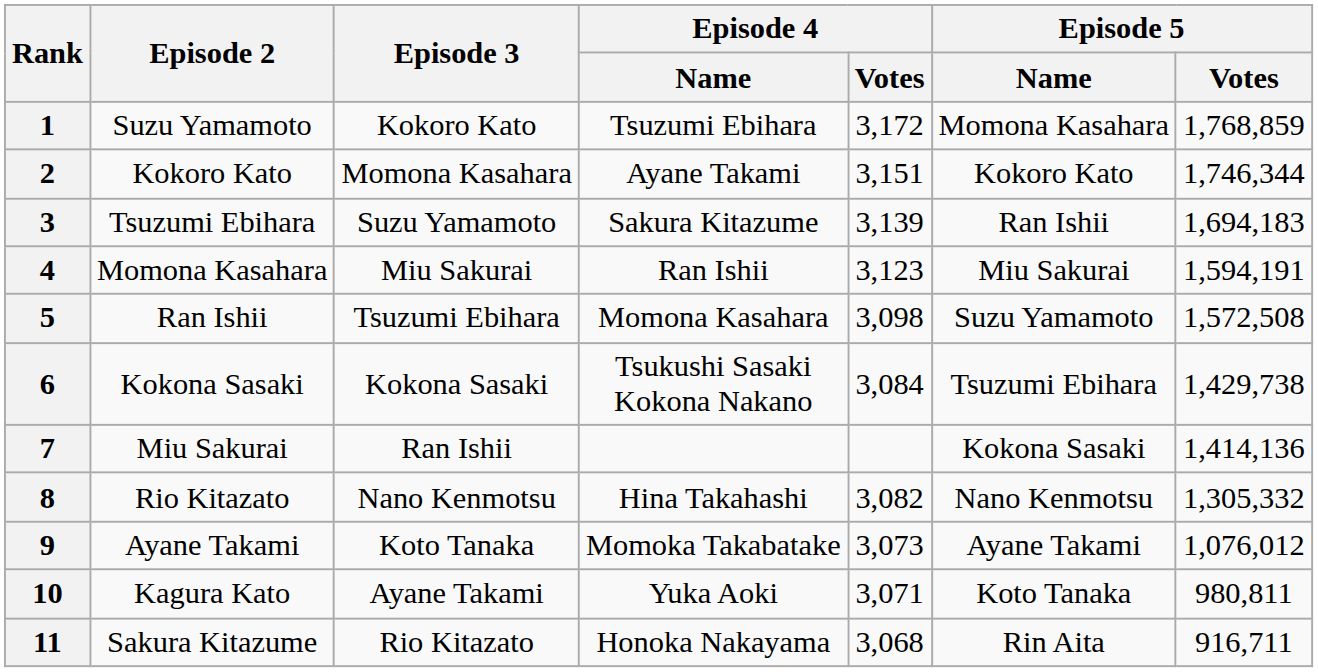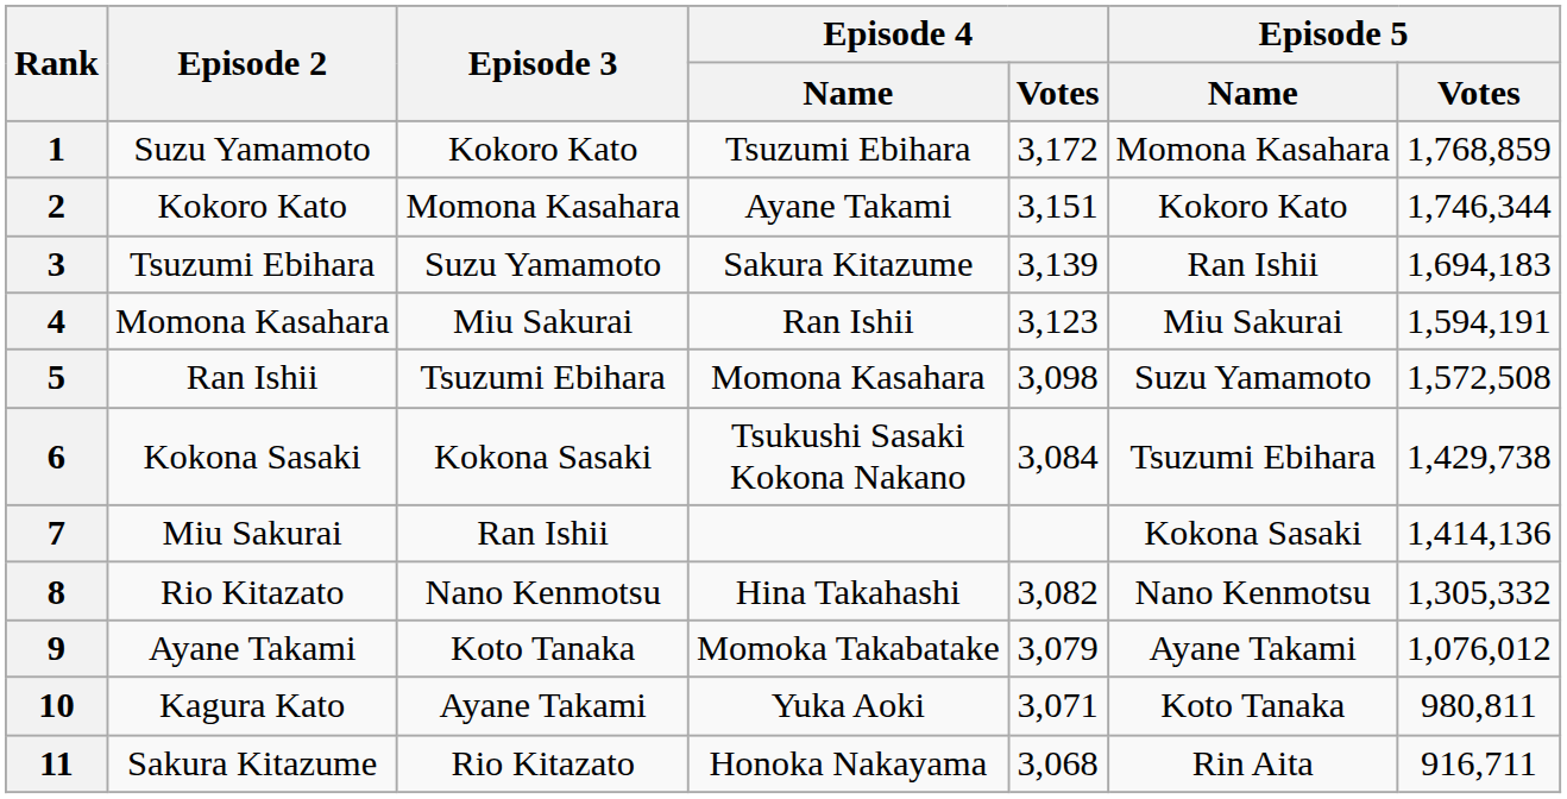 <table class="wikitable sortable collapsible" style="text-align:center">
 <tr>
 <th scope="col" rowspan="2">Rank</th>
 <th scope="col" rowspan="2">Episode 2<br></th>
 <th scope="col" rowspan="2">Episode 3<br></th>
 <th scope="col" colspan="2">Episode 4 </th>
 <th scope="col" colspan="2">Episode 5 </th>
 </tr>
 <tr>
 <th scope="col">Name</th>
 <th scope="col">Votes</th>
 <th scope="col">Name</th>
 <th scope="col">Votes</th>
 </tr>
 <tr>
 <th scope="row">1</th>
 <td>Suzu Yamamoto</td>
 <td>Kokoro Kato</td>
 <td>Tsuzumi Ebihara</td>
 <td>3,172</td>
 <td>Momona Kasahara</td>
 <td>1,768,859</td>
 </tr>
 <tr>
 <th scope="row">2</th>
 <td>Kokoro Kato</td>
 <td>Momona Kasahara</td>
 <td>Ayane Takami</td>
 <td>3,151</td>
 <td>Kokoro Kato</td>
 <td>1,746,344</td>
 </tr>
 <tr>
 <th scope="row">3</th>
 <td>Tsuzumi Ebihara</td>
 <td>Suzu Yamamoto</td>
 <td>Sakura Kitazume</td>
 <td>3,139</td>
 <td>Ran Ishii</td>
 <td>1,694,183</td>
 </tr>
 <tr>
 <th scope="row">4</th>
 <td>Momona Kasahara</td>
 <td>Miu Sakurai</td>
 <td>Ran Ishii</td>
 <td>3,123</td>
 <td>Miu Sakurai</td>
 <td>1,594,191</td>
 </tr>
 <tr>
 <th scope="row">5</th>
 <td>Ran Ishii</td>
 <td>Tsuzumi Ebihara</td>
 <td>Momona Kasahara</td>
 <td>3,098</td>
 <td>Suzu Yamamoto</td>
 <td>1,572,508</td>
 </tr>
 <tr>
 <th scope="row">6</th>
 <td>Kokona Sasaki</td>
 <td>Kokona Sasaki</td>
 <td>Tsukushi Sasaki<br>Kokona Nakano</td>
 <td>3,084</td>
 <td>Tsuzumi Ebihara</td>
 <td>1,429,738</td>
 </tr>
 <tr>
 <th scope="row">7</th>
 <td>Miu Sakurai</td>
 <td>Ran Ishii</td>
 <td></td>
 <td></td>
 <td>Kokona Sasaki</td>
 <td>1,414,136</td>
 </tr>
 <tr>
 <th scope="row">8</th>
 <td>Rio Kitazato</td>
 <td>Nano Kenmotsu</td>
 <td>Hina Takahashi</td>
 <td>3,082</td>
 <td>Nano Kenmotsu</td>
 <td>1,305,332</td>
 </tr>
 <tr>
 <th scope="row">9</th>
 <td>Ayane Takami</td>
 <td>Koto Tanaka</td>
 <td>Momoka Takabatake</td>
-<td>3,073</td>
+<td>3,079</td>
 <td>Ayane Takami</td>
 <td>1,076,012</td>
 </tr>
 <tr>
 <th scope="row">10</th>
 <td>Kagura Kato</td>
 <td>Ayane Takami</td>
 <td>Yuka Aoki</td>
 <td>3,071</td>
 <td>Koto Tanaka</td>
 <td>980,811</td>
 </tr>
 <tr>
 <th scope="row">11</th>
 <td>Sakura Kitazume</td>
 <td>Rio Kitazato</td>
 <td>Honoka Nakayama</td>
 <td>3,068</td>
 <td>Rin Aita</td>
 <td>916,711</td>
 </tr>
 </table>
